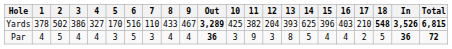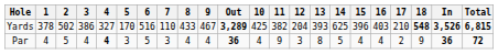 <table class="wikitable" style="text-align:center">
 <tr>
 <th align="left">Hole</th>
 <th>1</th>
 <th>2</th>
 <th>3</th>
 <th>4</th>
 <th>5</th>
 <th>6</th>
 <th>7</th>
 <th>8</th>
 <th>9</th>
 <th>Out</th>
 <th>10</th>
 <th>11</th>
 <th>12</th>
 <th>13</th>
 <th>14</th>
 <th>15</th>
 <th>16</th>
 <th>17</th>
 <th>18</th>
 <th>In</th>
 <th>Total</th>
 </tr>
 <tr>
 <td align="center">Yards</td>
 <td>378</td>
 <td>502</td>
 <td>386</td>
 <td>327</td>
 <td>170</td>
 <td>516</td>
 <td>110</td>
 <td>433</td>
 <td>467</td>
 <td><strong>3,289</strong></td>
 <td>425</td>
 <td>382</td>
 <td>204</td>
 <td>393</td>
 <td>625</td>
 <td>396</td>
 <td>403</td>
 <td>210</td>
 <td><strong>548</strong></td>
 <td><strong>3,526</strong></td>
 <td><strong>6,815</strong></td>
 </tr>
 <tr>
 <td align="center">Par</td>
 <td>4</td>
 <td>5</td>
 <td>4</td>
-<td>4</td>
+<td><strong>4</strong></td>
 <td>3</td>
 <td>5</td>
 <td>3</td>
 <td>4</td>
 <td>4</td>
 <td><strong>36</strong></td>
-<td>3</td>
+<td>4</td>
 <td>9</td>
 <td>3</td>
 <td>8</td>
 <td>5</td>
 <td>4</td>
 <td>4</td>
 <td>2</td>
-<td>5</td>
+<td>9</td>
 <td><strong>36</strong></td>
 <td><strong>72</strong></td>
 </tr>
 </table>
